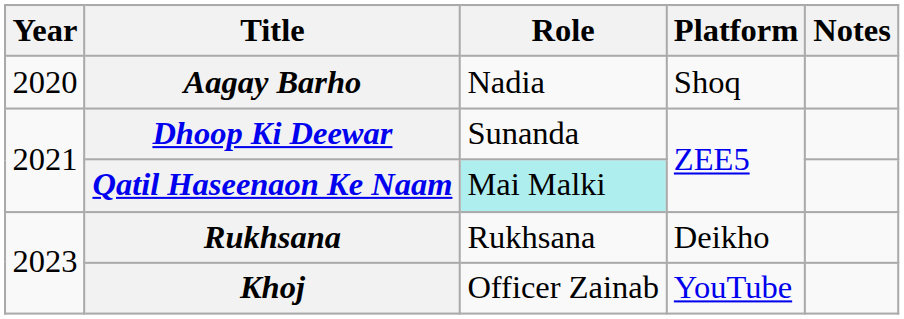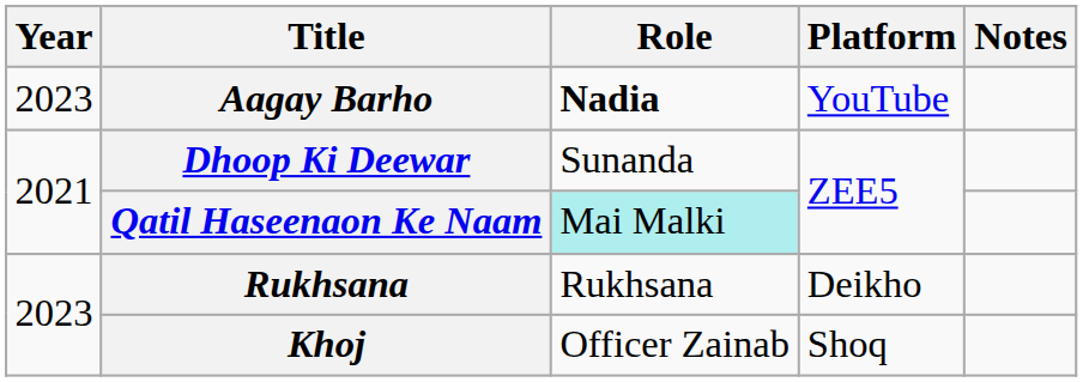 <table class="wikitable plainrowheaders">
 <tr>
 <th>Year</th>
 <th>Title</th>
 <th>Role</th>
 <th>Platform</th>
 <th>Notes</th>
 </tr>
 <tr>
-<td>2020</td>
+<td>2023</td>
 <th scope="row"><em>Aagay Barho</em></th>
-<td>Nadia</td>
-<td>Shoq</td>
+<td><strong>Nadia</strong></td>
+<td><a href='#'>YouTube</a></td>
 <td></td>
 </tr>
 <tr>
 <td rowspan="2">2021</td>
 <th scope="row"><em><a href='#'>Dhoop Ki Deewar</a></em></th>
 <td>Sunanda</td>
 <td rowspan="2"><a href='#'>ZEE5</a></td>
 <td></td>
 </tr>
 <tr>
 <th scope="row"><em><a href='#'>Qatil Haseenaon Ke Naam</a></em></th>
 <td style="background: paleturquoise;">Mai Malki</td>
 <td></td>
 </tr>
 <tr>
 <td rowspan="2">2023</td>
 <th scope="row"><em>Rukhsana</em></th>
 <td>Rukhsana</td>
 <td>Deikho</td>
 <td></td>
 </tr>
 <tr>
 <th scope="row"><em>Khoj</em></th>
 <td>Officer Zainab</td>
-<td><a href='#'>YouTube</a></td>
+<td>Shoq</td>
 <td></td>
 </tr>
 </table>
